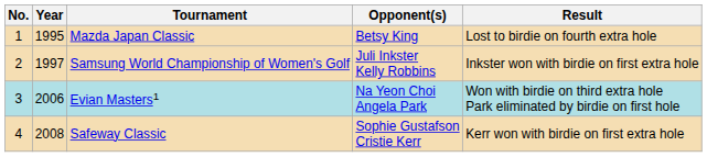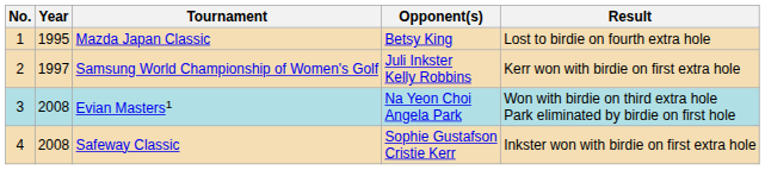 <table class="wikitable" style="font-size:95%;">
 <tr>
 <th>No.</th>
 <th>Year</th>
 <th>Tournament</th>
 <th>Opponent(s)</th>
 <th>Result</th>
 </tr>
 <tr style="background:#F5DEB3;">
 <td align=center>1</td>
 <td>1995</td>
 <td><a href='#'>Mazda Japan Classic</a></td>
 <td> <a href='#'>Betsy King</a></td>
 <td>Lost to birdie on fourth extra hole</td>
 </tr>
 <tr style="background:#F5DEB3;">
 <td align=center>2</td>
 <td>1997</td>
 <td><a href='#'>Samsung World Championship of Women's Golf</a></td>
 <td> <a href='#'>Juli Inkster</a><br> <a href='#'>Kelly Robbins</a></td>
-<td>Inkster won with birdie on first extra hole</td>
+<td>Kerr won with birdie on first extra hole</td>
 </tr>
 <tr style="background:#B0E0E6;">
 <td align=center>3</td>
-<td>2006</td>
+<td>2008</td>
 <td><a href='#'>Evian Masters</a><sup>1</sup></td>
 <td> <a href='#'>Na Yeon Choi</a><br> <a href='#'>Angela Park</a></td>
 <td>Won with birdie on third extra hole<br>Park eliminated by birdie on first hole</td>
 </tr>
 <tr style="background:#F5DEB3;">
 <td align=center>4</td>
 <td>2008</td>
 <td><a href='#'>Safeway Classic</a></td>
 <td> <a href='#'>Sophie Gustafson</a><br> <a href='#'>Cristie Kerr</a></td>
-<td>Kerr won with birdie on first extra hole</td>
+<td>Inkster won with birdie on first extra hole</td>
 </tr>
 </table>
